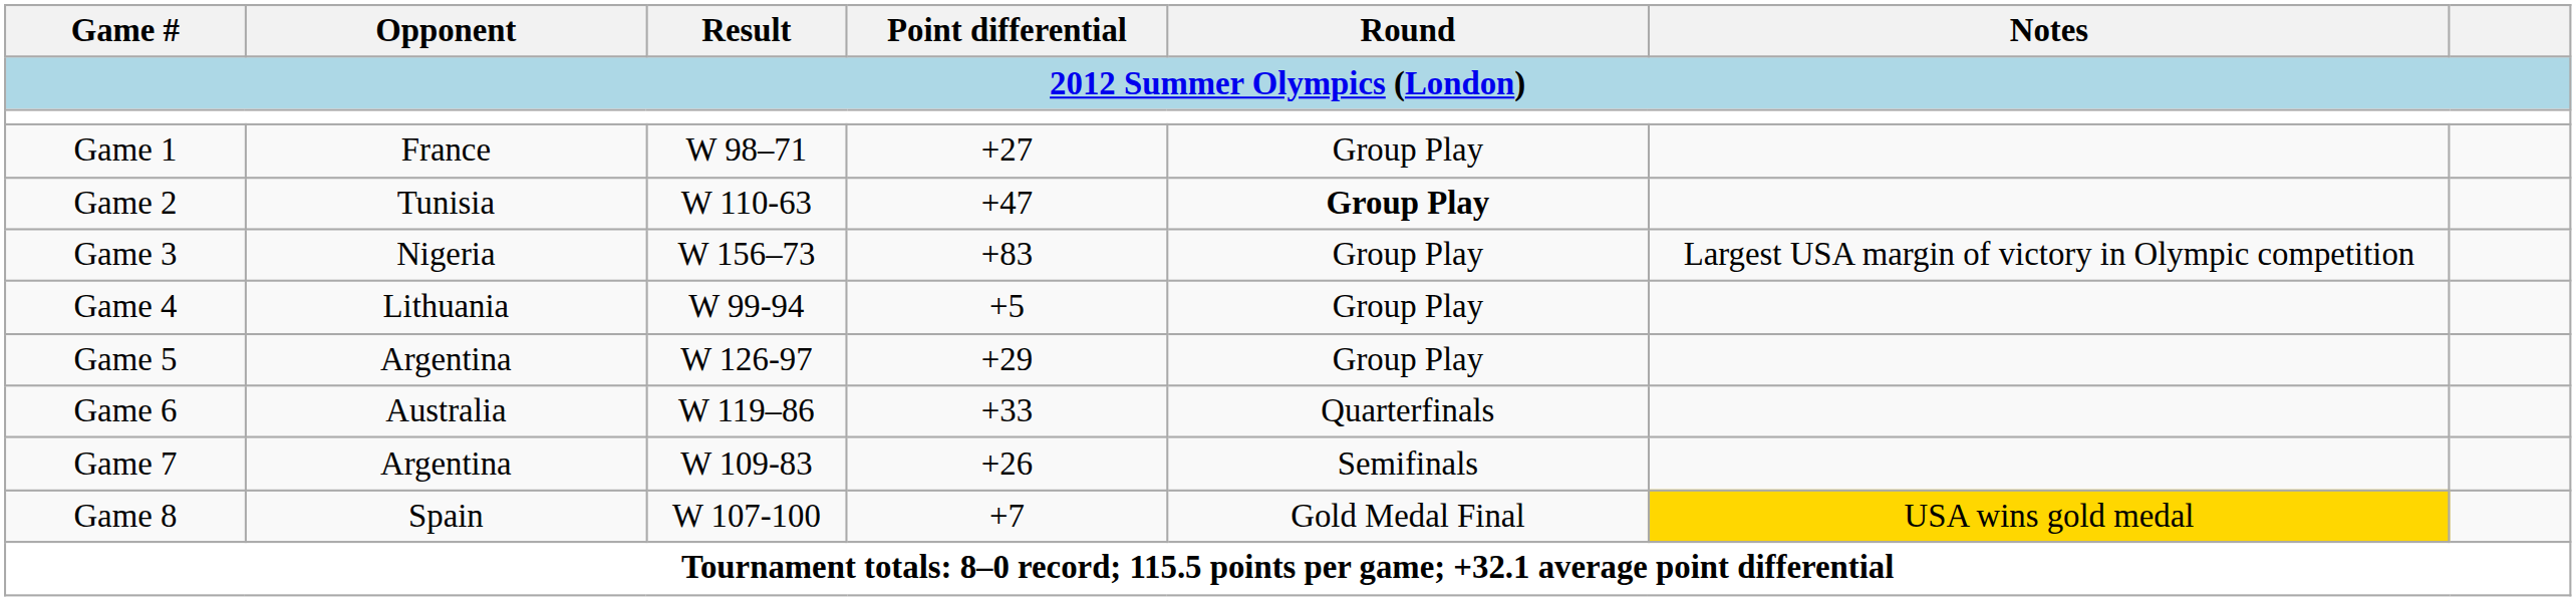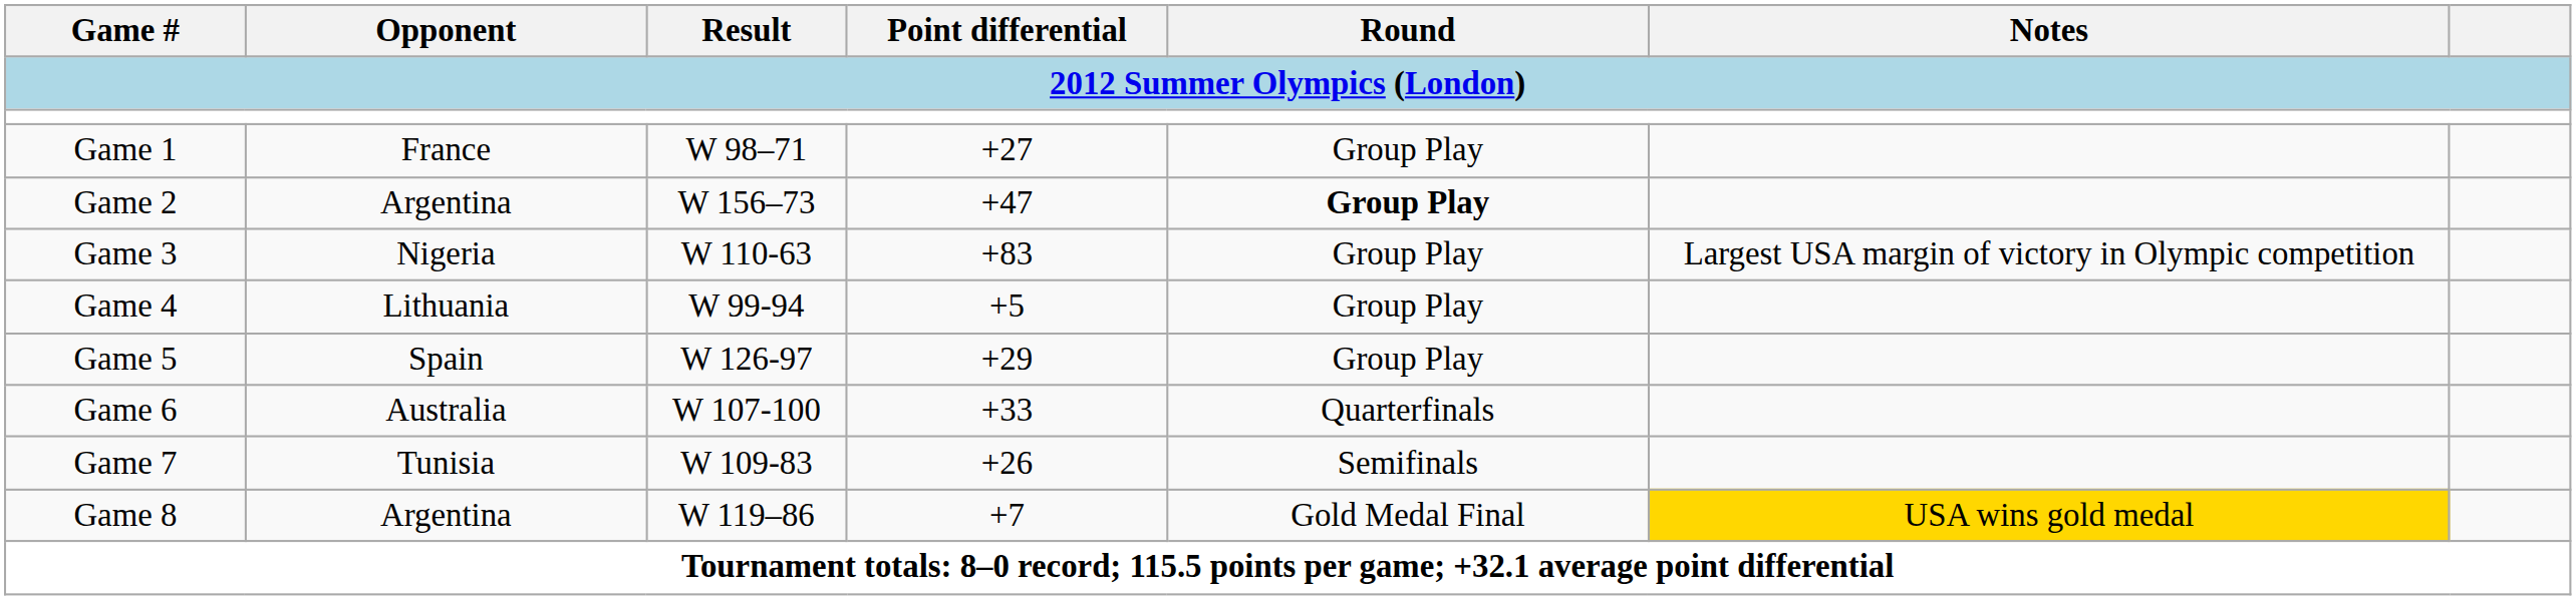 <table class="wikitable">
 <tr>
 <th width=6%>Game #</th>
 <th width=10%>Opponent</th>
 <th width=05%>Result</th>
 <th width=8%>Point differential</th>
 <th width=12%>Round</th>
 <th width=20%>Notes</th>
 <th width=3%></th>
 </tr>
 <tr>
 <td colspan="7"  style="text-align:center; background:lightblue;"><span><strong><a href='#'>2012 Summer Olympics</a> (<a href='#'>London</a>)</strong></span></td>
 </tr>
 <tr>
 <td colspan="7"  style="text-align:center; background:white;"></td>
 </tr>
 <tr>
 <td align=center>Game 1</td>
 <td align=center>France</td>
 <td align=center>W 98–71</td>
 <td align=center>+27</td>
 <td align=center>Group Play</td>
 <td align=center></td>
 <td align=center></td>
 </tr>
 <tr>
 <td align=center>Game 2</td>
-<td align=center>Tunisia</td>
-<td align=center>W 110-63</td>
+<td align=center>Argentina</td>
+<td align=center>W 156–73</td>
 <td align=center>+47</td>
 <td align=center><strong>Group Play</strong></td>
 <td align=center></td>
 <td align=center></td>
 </tr>
 <tr>
 <td align=center>Game 3</td>
 <td align=center>Nigeria</td>
-<td align=center>W 156–73</td>
+<td align=center>W 110-63</td>
 <td align=center>+83</td>
 <td align=center>Group Play</td>
 <td align=center>Largest USA margin of victory in Olympic competition</td>
 <td align=center></td>
 </tr>
 <tr>
 <td align=center>Game 4</td>
 <td align=center>Lithuania</td>
 <td align=center>W 99-94</td>
 <td align=center>+5</td>
 <td align=center>Group Play</td>
 <td align=center></td>
 <td align=center></td>
 </tr>
 <tr>
 <td align=center>Game 5</td>
-<td align=center>Argentina</td>
+<td align=center>Spain</td>
 <td align=center>W 126-97</td>
 <td align=center>+29</td>
 <td align=center>Group Play</td>
 <td align=center></td>
 <td align=center></td>
 </tr>
 <tr>
 <td align=center>Game 6</td>
 <td align=center>Australia</td>
-<td align=center>W 119–86</td>
+<td align=center>W 107-100</td>
 <td align=center>+33</td>
 <td align=center>Quarterfinals</td>
 <td align=center></td>
 <td align=center></td>
 </tr>
 <tr>
 <td align=center>Game 7</td>
-<td align=center>Argentina</td>
+<td align=center>Tunisia</td>
 <td align=center>W 109-83</td>
 <td align=center>+26</td>
 <td align=center>Semifinals</td>
 <td align=center></td>
 <td align=center></td>
 </tr>
 <tr>
 <td align=center>Game 8</td>
-<td align=center>Spain</td>
-<td align=center>W 107-100</td>
+<td align=center>Argentina</td>
+<td align=center>W 119–86</td>
 <td align=center>+7</td>
 <td align=center>Gold Medal Final</td>
 <td style="text-align:center; background:gold;">USA wins gold medal </td>
 <td align=center></td>
 </tr>
 <tr>
 <td colspan="7"  style="text-align:center; background:white;"><span><strong>Tournament totals: 8–0 record; 115.5 points per game; +32.1 average point differential</strong></span></td>
 </tr>
 </table>
